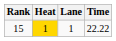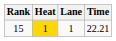 <table class="wikitable" style="text-align:center">
 <tr>
 <th>Rank</th>
 <th>Heat</th>
 <th>Lane</th>
 <th>Time</th>
 </tr>
 <tr>
 <td>15</td>
 <td style="background: gold;">1</td>
 <td>1</td>
-<td>22.22</td>
+<td>22.21</td>
 </tr>
 </table>
